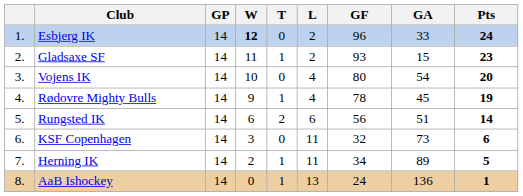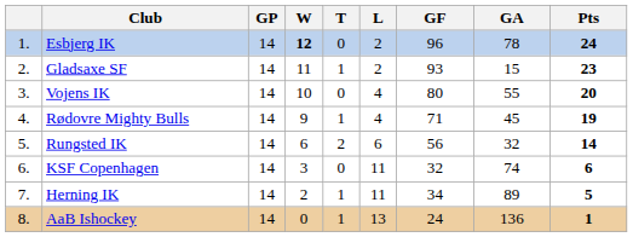 <table class="wikitable">
 <tr>
 <th width="30"></th>
 <th width="200">Club</th>
 <th width="30">GP</th>
 <th width="30">W</th>
 <th width="30">T</th>
 <th width="30">L</th>
 <th width="70">GF</th>
 <th width="70">GA</th>
 <th width="70">Pts</th>
 </tr>
 <tr bgcolor="#BCD2EE" align="center">
 <td>1.</td>
 <td align="left"><a href='#'>Esbjerg IK</a></td>
 <td>14</td>
 <td><strong>12</strong></td>
 <td>0</td>
 <td>2</td>
 <td>96</td>
-<td>33</td>
+<td>78</td>
 <td><strong>24</strong></td>
 </tr>
 <tr bgcolor="#FFFFFF" align="center">
 <td>2.</td>
 <td align="left"><a href='#'>Gladsaxe SF</a></td>
 <td>14</td>
 <td>11</td>
 <td>1</td>
 <td>2</td>
 <td>93</td>
 <td>15</td>
 <td><strong>23</strong></td>
 </tr>
 <tr bgcolor="#FFFFFF" align="center">
 <td>3.</td>
 <td align="left"><a href='#'>Vojens IK</a></td>
 <td>14</td>
 <td>10</td>
 <td>0</td>
 <td>4</td>
 <td>80</td>
-<td>54</td>
+<td>55</td>
 <td><strong>20</strong></td>
 </tr>
 <tr bgcolor="#FFFFFF" align="center">
 <td>4.</td>
 <td align="left"><a href='#'>Rødovre Mighty Bulls</a></td>
 <td>14</td>
 <td>9</td>
 <td>1</td>
 <td>4</td>
-<td>78</td>
+<td>71</td>
 <td>45</td>
 <td><strong>19</strong></td>
 </tr>
 <tr bgcolor="#FFFFFF" align="center">
 <td>5.</td>
 <td align="left"><a href='#'>Rungsted IK</a></td>
 <td>14</td>
 <td>6</td>
 <td>2</td>
 <td>6</td>
 <td>56</td>
-<td>51</td>
+<td>32</td>
 <td><strong>14</strong></td>
 </tr>
 <tr bgcolor="#FFFFFF" align="center">
 <td>6.</td>
 <td align="left"><a href='#'>KSF Copenhagen</a></td>
 <td>14</td>
 <td>3</td>
 <td>0</td>
 <td>11</td>
 <td>32</td>
-<td>73</td>
+<td>74</td>
 <td><strong>6</strong></td>
 </tr>
 <tr bgcolor="#FFFFFF" align="center">
 <td>7.</td>
 <td align="left"><a href='#'>Herning IK</a></td>
 <td>14</td>
 <td>2</td>
 <td>1</td>
 <td>11</td>
 <td>34</td>
 <td>89</td>
 <td><strong>5</strong></td>
 </tr>
 <tr bgcolor="#EECFA1" align="center">
 <td>8.</td>
 <td align="left"><a href='#'>AaB Ishockey</a></td>
 <td>14</td>
 <td>0</td>
 <td>1</td>
 <td>13</td>
 <td>24</td>
 <td>136</td>
 <td><strong>1</strong></td>
 </tr>
 </table>
